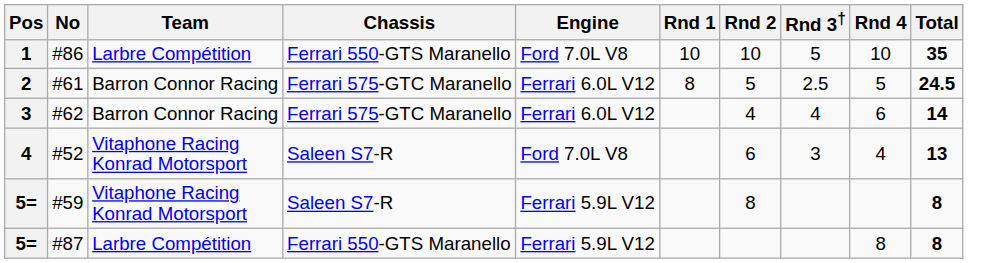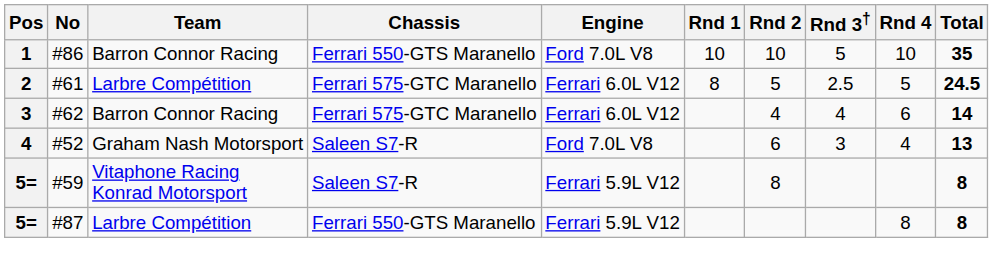 <table class="wikitable" style="font-size: 90%;">
 <tr>
 <th>Pos</th>
 <th>No</th>
 <th>Team</th>
 <th>Chassis</th>
 <th>Engine</th>
 <th>Rnd 1</th>
 <th>Rnd 2</th>
 <th>Rnd 3<sup>†</sup></th>
 <th>Rnd 4</th>
 <th>Total</th>
 </tr>
 <tr>
 <th>1</th>
 <td>#86</td>
-<td> <a href='#'>Larbre Compétition</a></td>
+<td> Barron Connor Racing</td>
 <td><a href='#'>Ferrari 550</a>-GTS Maranello</td>
 <td><a href='#'>Ford</a> 7.0L V8</td>
 <td align="center">10</td>
 <td align="center">10</td>
 <td align="center">5</td>
 <td align="center">10</td>
 <td align="center"><strong>35</strong></td>
 </tr>
 <tr>
 <th>2</th>
 <td>#61</td>
-<td> Barron Connor Racing</td>
+<td> <a href='#'>Larbre Compétition</a></td>
 <td><a href='#'>Ferrari 575</a>-GTC Maranello</td>
 <td><a href='#'>Ferrari</a> 6.0L V12</td>
 <td align="center">8</td>
 <td align="center">5</td>
 <td align="center">2.5</td>
 <td align="center">5</td>
 <td align="center"><strong>24.5</strong></td>
 </tr>
 <tr>
 <th>3</th>
 <td>#62</td>
 <td> Barron Connor Racing</td>
 <td><a href='#'>Ferrari 575</a>-GTC Maranello</td>
 <td><a href='#'>Ferrari</a> 6.0L V12</td>
 <td></td>
 <td align="center">4</td>
 <td align="center">4</td>
 <td align="center">6</td>
 <td align="center"><strong>14</strong></td>
 </tr>
 <tr>
 <th>4</th>
 <td>#52</td>
-<td> <a href='#'>Vitaphone Racing</a><br> <a href='#'>Konrad Motorsport</a></td>
+<td> Graham Nash Motorsport</td>
 <td><a href='#'>Saleen S7</a>-R</td>
 <td><a href='#'>Ford</a> 7.0L V8</td>
 <td></td>
 <td align="center">6</td>
 <td align="center">3</td>
 <td align="center">4</td>
 <td align="center"><strong>13</strong></td>
 </tr>
 <tr>
 <th>5=</th>
 <td>#59</td>
 <td> <a href='#'>Vitaphone Racing</a><br> <a href='#'>Konrad Motorsport</a></td>
 <td><a href='#'>Saleen S7</a>-R</td>
 <td><a href='#'>Ferrari</a> 5.9L V12</td>
 <td></td>
 <td align="center">8</td>
 <td></td>
 <td></td>
 <td align="center"><strong>8</strong></td>
 </tr>
 <tr>
 <th>5=</th>
 <td>#87</td>
 <td> <a href='#'>Larbre Compétition</a></td>
 <td><a href='#'>Ferrari 550</a>-GTS Maranello</td>
 <td><a href='#'>Ferrari</a> 5.9L V12</td>
 <td></td>
 <td></td>
 <td></td>
 <td align="center">8</td>
 <td align="center"><strong>8</strong></td>
 </tr>
 </table>
